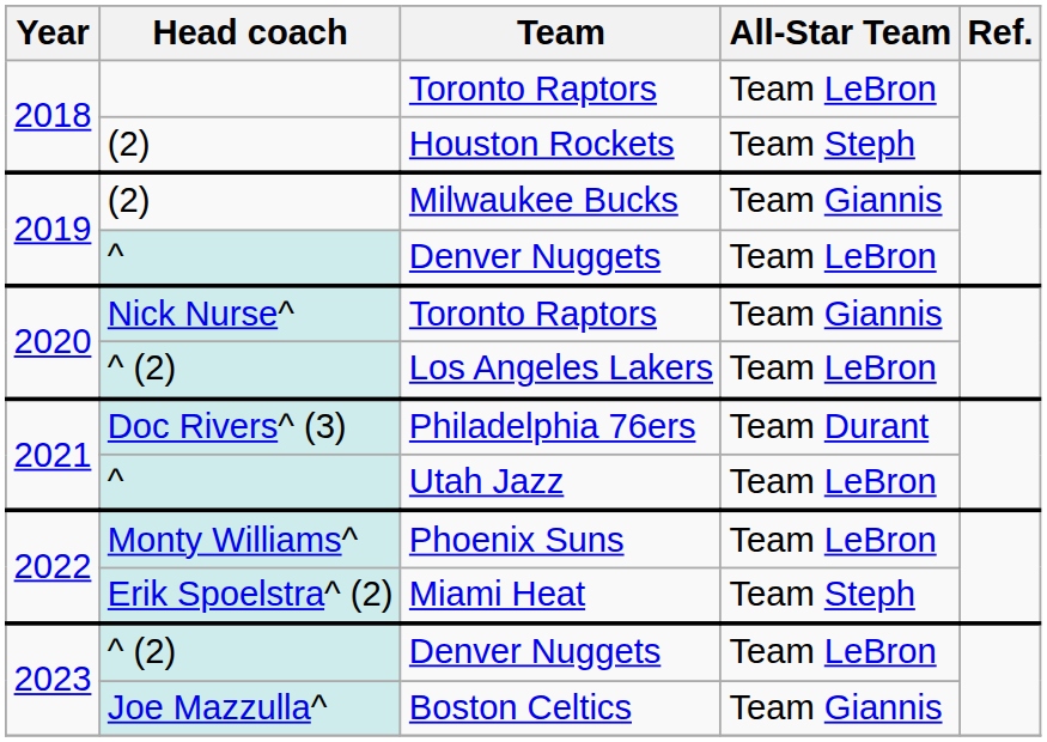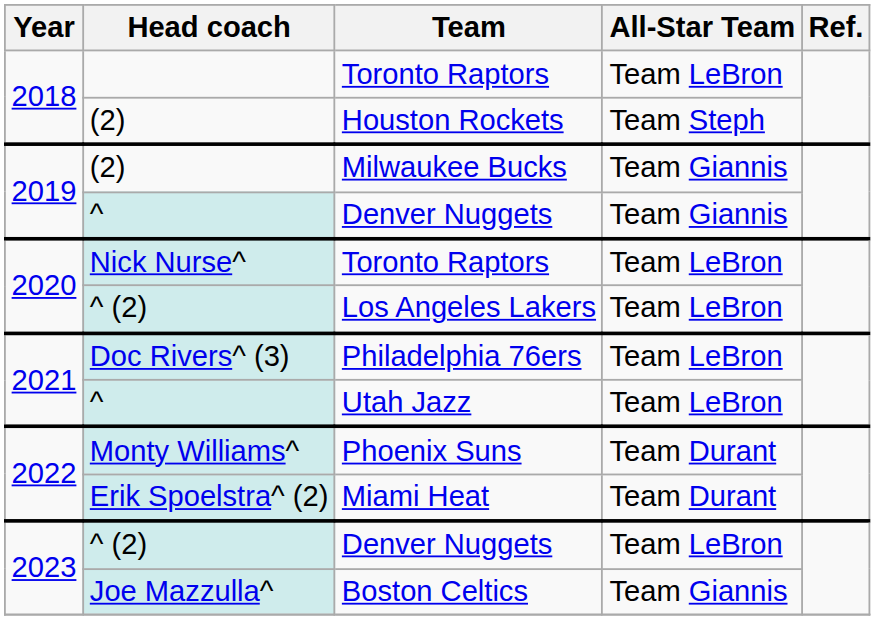 <table class="wikitable sortable">
 <tr>
 <th>Year</th>
 <th>Head coach</th>
 <th>Team</th>
 <th>All-Star Team</th>
 <th class="unsortable">Ref.</th>
 </tr>
 <tr>
 <td rowspan=2><a href='#'>2018</a></td>
 <td></td>
 <td><a href='#'>Toronto Raptors</a></td>
 <td>Team <a href='#'>LeBron</a></td>
 <td rowspan=2></td>
 </tr>
 <tr>
 <td> (2)</td>
 <td><a href='#'>Houston Rockets</a></td>
 <td>Team <a href='#'>Steph</a></td>
 </tr>
 <tr style="border-top:2px solid black">
 <td rowspan=2><a href='#'>2019</a></td>
 <td> (2)</td>
 <td><a href='#'>Milwaukee Bucks</a></td>
 <td>Team <a href='#'>Giannis</a></td>
 <td rowspan=2></td>
 </tr>
 <tr>
 <td bgcolor="#CFECEC">^</td>
 <td><a href='#'>Denver Nuggets</a></td>
-<td>Team <a href='#'>LeBron</a></td>
+<td>Team <a href='#'>Giannis</a></td>
 </tr>
 <tr style="border-top:2px solid black">
 <td rowspan=2><a href='#'>2020</a></td>
 <td bgcolor="#CFECEC"><a href='#'>Nick Nurse</a>^</td>
 <td><a href='#'>Toronto Raptors</a></td>
-<td>Team <a href='#'>Giannis</a></td>
+<td>Team <a href='#'>LeBron</a></td>
 <td rowspan=2></td>
 </tr>
 <tr>
 <td bgcolor="#CFECEC">^ (2)</td>
 <td><a href='#'>Los Angeles Lakers</a></td>
 <td>Team <a href='#'>LeBron</a></td>
 </tr>
 <tr style="border-top:2px solid black">
 <td rowspan=2><a href='#'>2021</a></td>
 <td bgcolor="#CFECEC"><a href='#'>Doc Rivers</a>^ (3)</td>
 <td><a href='#'>Philadelphia 76ers</a></td>
-<td>Team <a href='#'>Durant</a></td>
+<td>Team <a href='#'>LeBron</a></td>
 <td rowspan=2></td>
 </tr>
 <tr>
 <td bgcolor="#CFECEC">^</td>
 <td><a href='#'>Utah Jazz</a></td>
 <td>Team <a href='#'>LeBron</a></td>
 </tr>
 <tr style="border-top:2px solid black">
 <td rowspan=2><a href='#'>2022</a></td>
 <td bgcolor="#CFECEC"><a href='#'>Monty Williams</a>^</td>
 <td><a href='#'>Phoenix Suns</a></td>
-<td>Team <a href='#'>LeBron</a></td>
+<td>Team <a href='#'>Durant</a></td>
 <td rowspan=2></td>
 </tr>
 <tr>
 <td bgcolor="#CFECEC"><a href='#'>Erik Spoelstra</a>^ (2)</td>
 <td><a href='#'>Miami Heat</a></td>
-<td>Team <a href='#'>Steph</a></td>
+<td>Team <a href='#'>Durant</a></td>
 </tr>
 <tr style="border-top:2px solid black">
 <td rowspan="2"><a href='#'>2023</a></td>
 <td bgcolor="#CFECEC">^ (2)</td>
 <td><a href='#'>Denver Nuggets</a></td>
 <td>Team <a href='#'>LeBron</a></td>
 <td rowspan=2></td>
 </tr>
 <tr>
 <td bgcolor="#CFECEC"><a href='#'>Joe Mazzulla</a>^</td>
 <td><a href='#'>Boston Celtics</a></td>
 <td>Team <a href='#'>Giannis</a></td>
 </tr>
 <tr>
 </tr>
 </table>
